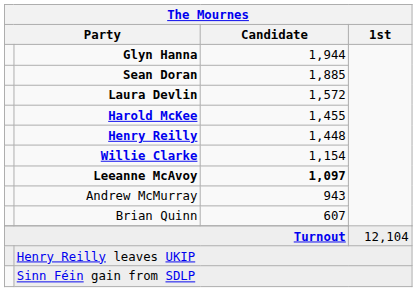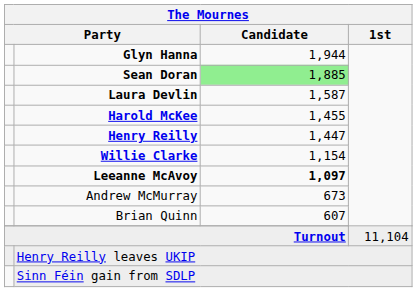 <table class="wikitable">
 <tr>
 <th colspan="4" align="center"><a href='#'>The Mournes</a></th>
 </tr>
 <tr>
 <th colspan="2" align="center" width=200>Party</th>
 <th width=150>Candidate</th>
 <th width=60>1st </th>
 </tr>
 <tr>
 <td></td>
 <td align="right"><strong>Glyn Hanna</strong></td>
 <td align="right">1,944</td>
 </tr>
 <tr>
 <td></td>
 <td align="right"><strong>Sean Doran</strong></td>
-<td align="right">1,885</td>
+<td align="right" style="background: lightgreen;">1,885</td>
 </tr>
 <tr>
 <td></td>
 <td align="right"><strong>Laura Devlin</strong></td>
-<td align="right">1,572</td>
+<td align="right">1,587</td>
 </tr>
 <tr>
 <td></td>
 <td align="right"><strong><a href='#'>Harold McKee</a></strong></td>
 <td align="right">1,455</td>
 </tr>
 <tr>
 <td></td>
 <td align="right"><strong><a href='#'>Henry Reilly</a></strong></td>
-<td align="right">1,448</td>
+<td align="right">1,447</td>
 </tr>
 <tr>
 <td></td>
 <td align="right"><strong><a href='#'>Willie Clarke</a></strong></td>
 <td align="right">1,154</td>
 </tr>
 <tr>
 <td></td>
 <td align="right"><strong>Leeanne McAvoy</strong></td>
 <td align="right"><strong>1,097</strong></td>
 </tr>
 <tr>
 <td></td>
 <td align="right">Andrew McMurray</td>
-<td align="right">943</td>
+<td align="right">673</td>
 </tr>
 <tr>
 <td></td>
 <td align="right">Brian Quinn</td>
 <td align="right">607</td>
 </tr>
 <tr>
 </tr>
 <tr bgcolor="EEEEEE">
 <td colspan=3 align="right"><strong><a href='#'>Turnout</a></strong></td>
-<td align="right">12,104</td>
+<td align="right">11,104</td>
 </tr>
 <tr bgcolor="EEEEEE">
 <td bgcolor=></td>
 <td colspan=3 bgcolor="EEEEEE"><a href='#'>Henry Reilly</a> leaves <a href='#'>UKIP</a></td>
 </tr>
 <tr>
 <td bgcolor=></td>
 <td colspan=4 bgcolor="EEEEEE"><a href='#'>Sinn Féin</a> gain from <a href='#'>SDLP</a></td>
 </tr>
 </table>
